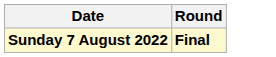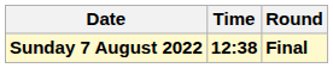 <table class="wikitable">
 <tr>
 <th>Date</th>
+<th>Time</th>
 <th>Round</th>
 </tr>
 <tr>
 <td style=background:lemonchiffon><strong>Sunday 7 August 2022</strong></td>
+<td style=background:lemonchiffon><strong>12:38</strong></td>
 <td style=background:lemonchiffon><strong>Final</strong></td>
 </tr>
 </table>
